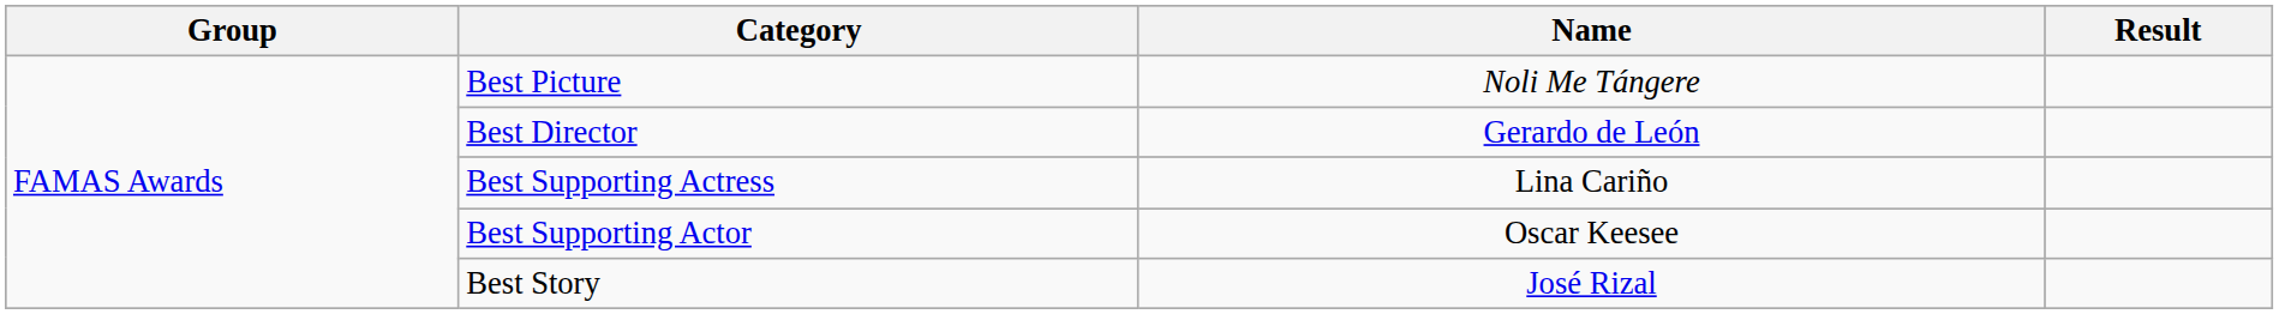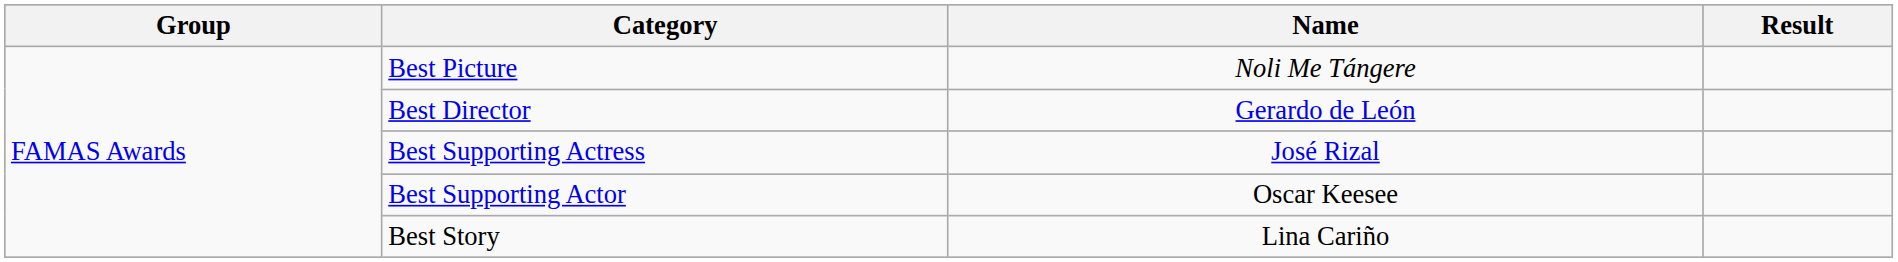 <table | width="90%" class="wikitable sortable">
 <tr>
 <th width="20%">Group</th>
 <th width="30%">Category</th>
 <th width="40%">Name</th>
 <th width="10%">Result</th>
 </tr>
 <tr>
 <td rowspan="11" align="left"><a href='#'>FAMAS Awards</a></td>
 <td><a href='#'>Best Picture</a></td>
 <td align="center"><em>Noli Me Tángere</em></td>
 <td></td>
 </tr>
 <tr>
 <td><a href='#'>Best Director</a></td>
 <td align="center"><a href='#'>Gerardo de León</a></td>
 <td></td>
 </tr>
 <tr>
 <td><a href='#'>Best Supporting Actress</a></td>
-<td align="center">Lina Cariño</td>
+<td align="center"><a href='#'>José Rizal</a></td>
 <td></td>
 </tr>
 <tr>
 <td><a href='#'>Best Supporting Actor</a></td>
 <td align="center">Oscar Keesee</td>
 <td></td>
 </tr>
 <tr>
 <td>Best Story</td>
-<td align="center"><a href='#'>José Rizal</a></td>
+<td align="center">Lina Cariño</td>
 <td></td>
 </tr>
 </table>
